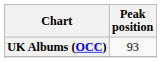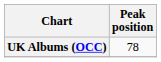 <table class="wikitable sortable plainrowheaders" style="text-align:center;" border="1">
 <tr>
 <th scope="col">Chart</th>
 <th scope="col">Peak<br>position</th>
 </tr>
 <tr>
 <th scope="row">UK Albums (<a href='#'>OCC</a>)</th>
-<td>93</td>
+<td>78</td>
 </tr>
 <tr>
 </tr>
 </table>
